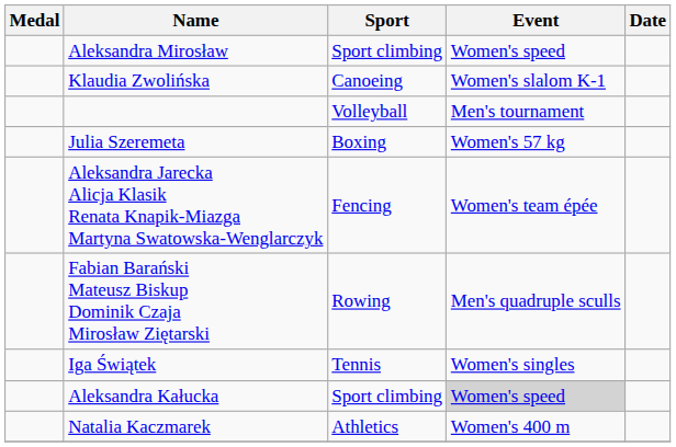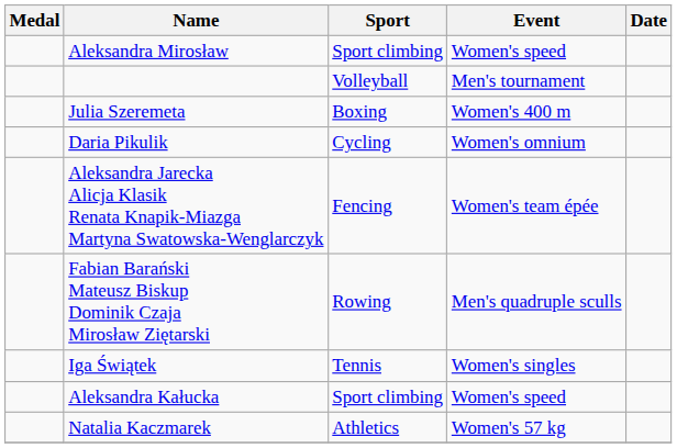 <table class="wikitable sortable" style="font-size:95%">
 <tr>
 <th>Medal</th>
 <th>Name</th>
 <th>Sport</th>
 <th>Event</th>
 <th>Date</th>
 </tr>
 <tr>
 <td></td>
 <td><a href='#'>Aleksandra Mirosław</a></td>
 <td><a href='#'>Sport climbing</a></td>
 <td><a href='#'>Women's speed</a></td>
 <td></td>
 </tr>
 <tr>
 <td></td>
-<td><a href='#'>Klaudia Zwolińska</a></td>
-<td><a href='#'>Canoeing</a></td>
-<td><a href='#'>Women's slalom K-1</a></td>
-<td></td>
-</tr>
-<tr>
-<td></td>
 <td></td>
 <td><a href='#'>Volleyball</a></td>
 <td><a href='#'>Men's tournament</a></td>
 <td></td>
 </tr>
 <tr>
 <td></td>
 <td><a href='#'>Julia Szeremeta</a></td>
 <td><a href='#'>Boxing</a></td>
-<td><a href='#'>Women's 57 kg</a></td>
+<td><a href='#'>Women's 400 m</a></td>
+<td></td>
+</tr>
+<tr>
+<td></td>
+<td><a href='#'>Daria Pikulik</a></td>
+<td><a href='#'>Cycling</a></td>
+<td><a href='#'>Women's omnium</a></td>
 <td></td>
 </tr>
 <tr>
 <td></td>
 <td><a href='#'>Aleksandra Jarecka</a><br><a href='#'>Alicja Klasik</a><br><a href='#'>Renata Knapik-Miazga</a><br><a href='#'>Martyna Swatowska-Wenglarczyk</a></td>
 <td><a href='#'>Fencing</a></td>
 <td><a href='#'>Women's team épée</a></td>
 <td></td>
 </tr>
 <tr>
 <td></td>
 <td><a href='#'>Fabian Barański</a><br><a href='#'>Mateusz Biskup</a><br><a href='#'>Dominik Czaja</a><br><a href='#'>Mirosław Ziętarski</a></td>
 <td><a href='#'>Rowing</a></td>
 <td><a href='#'>Men's quadruple sculls</a></td>
 <td></td>
 </tr>
 <tr>
 <td></td>
 <td><a href='#'>Iga Świątek</a></td>
 <td><a href='#'>Tennis</a></td>
 <td><a href='#'>Women's singles</a></td>
 <td></td>
 </tr>
 <tr>
 <td></td>
 <td><a href='#'>Aleksandra Kałucka</a></td>
 <td><a href='#'>Sport climbing</a></td>
-<td style="background: lightgrey;"><a href='#'>Women's speed</a></td>
+<td><a href='#'>Women's speed</a></td>
 <td></td>
 </tr>
 <tr>
 <td></td>
 <td><a href='#'>Natalia Kaczmarek</a></td>
 <td><a href='#'>Athletics</a></td>
-<td><a href='#'>Women's 400 m</a></td>
+<td><a href='#'>Women's 57 kg</a></td>
 <td></td>
 </tr>
 <tr>
 </tr>
 </table>
